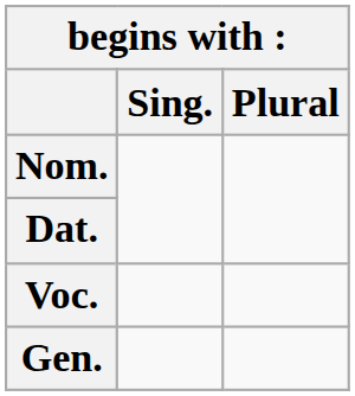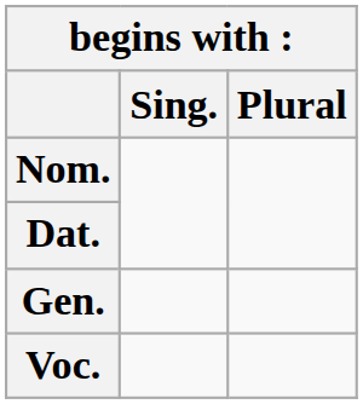 <table class="wikitable">
 <tr>
 <th colspan="3">begins with :</th>
 </tr>
 <tr>
 <th></th>
 <th>Sing.</th>
 <th>Plural</th>
 </tr>
 <tr>
 <th>Nom.</th>
 <td rowspan="2"></td>
 <td rowspan="2"></td>
 </tr>
 <tr>
 <th>Dat.</th>
 </tr>
 <tr>
+<th>Gen.</th>
+<td></td>
+<td></td>
+</tr>
+<tr>
 <th>Voc.</th>
 <td></td>
 <td></td>
 </tr>
-<tr>
-<th>Gen.</th>
-<td></td>
-<td></td>
-</tr>
 </table>
